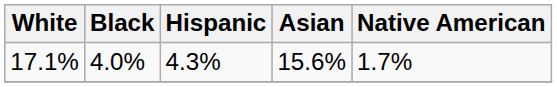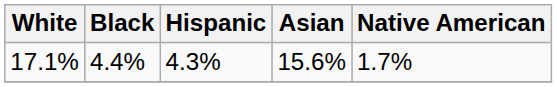 <table class="wikitable">
 <tr>
 <th>White</th>
 <th>Black</th>
 <th>Hispanic</th>
 <th>Asian</th>
 <th>Native American</th>
 </tr>
 <tr>
 <td>17.1%</td>
-<td>4.0%</td>
+<td>4.4%</td>
 <td>4.3%</td>
 <td>15.6%</td>
 <td>1.7%</td>
 </tr>
 <tr>
 </tr>
 </table>
